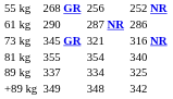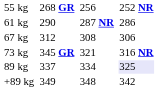 <table>
 <tr>
 <td>55 kg<br></td>
 <td></td>
 <td>268 <strong><a href='#'>GR</a></strong></td>
 <td></td>
 <td>256</td>
 <td></td>
 <td>252 <strong><a href='#'>NR</a></strong></td>
 </tr>
 <tr>
 <td>61 kg<br></td>
 <td></td>
 <td>290</td>
 <td></td>
 <td>287 <strong><a href='#'>NR</a></strong></td>
 <td></td>
 <td>286</td>
 </tr>
 <tr>
+<td>67 kg<br></td>
+<td></td>
+<td>312</td>
+<td></td>
+<td>308</td>
+<td></td>
+<td>306</td>
+</tr>
+<tr>
 <td>73 kg<br></td>
 <td></td>
 <td>345 <strong><a href='#'>GR</a></strong></td>
 <td></td>
 <td>321</td>
 <td></td>
 <td>316 <strong><a href='#'>NR</a></strong></td>
 </tr>
 <tr>
-<td>81 kg<br></td>
-<td></td>
-<td>355</td>
-<td></td>
-<td>354</td>
-<td></td>
-<td>340</td>
-</tr>
-<tr>
 <td>89 kg<br></td>
 <td></td>
 <td>337</td>
 <td></td>
 <td>334</td>
 <td></td>
-<td>325</td>
+<td style="background: lavender;">325</td>
 </tr>
 <tr>
 <td>+89 kg<br></td>
 <td></td>
 <td>349</td>
 <td></td>
 <td>348</td>
 <td></td>
 <td>342</td>
 </tr>
 </table>
